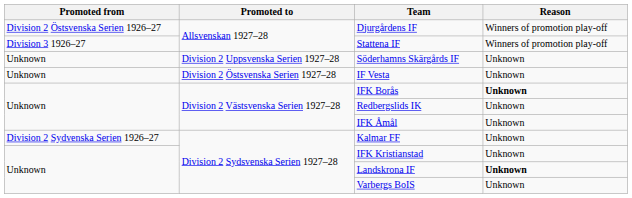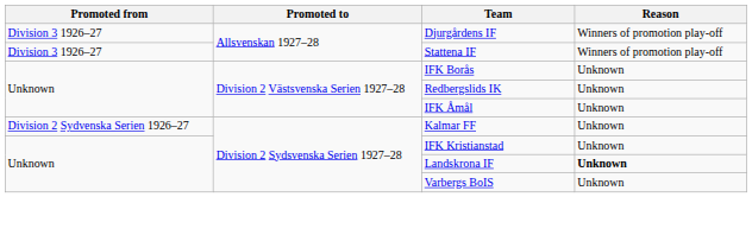 <table class="wikitable" style="text-align: left;">
 <tr>
 <th style="width: 275px;">Promoted from</th>
 <th style="width: 275px;">Promoted to</th>
 <th style="width: 200px;">Team</th>
 <th style="width: 225px;">Reason</th>
 </tr>
 <tr>
-<td><a href='#'>Division 2</a> <a href='#'>Östsvenska Serien</a> 1926–27</td>
+<td><a href='#'>Division 3</a> 1926–27</td>
 <td rowspan=2><a href='#'>Allsvenskan</a> 1927–28</td>
 <td><a href='#'>Djurgårdens IF</a></td>
 <td>Winners of promotion play-off</td>
 </tr>
 <tr>
 <td><a href='#'>Division 3</a> 1926–27</td>
 <td><a href='#'>Stattena IF</a></td>
 <td>Winners of promotion play-off</td>
 </tr>
 <tr>
-<td>Unknown</td>
-<td><a href='#'>Division 2</a> <a href='#'>Uppsvenska Serien</a> 1927–28</td>
-<td><a href='#'>Söderhamns Skärgårds IF</a></td>
-<td>Unknown</td>
-</tr>
-<tr>
-<td>Unknown</td>
-<td><a href='#'>Division 2</a> <a href='#'>Östsvenska Serien</a> 1927–28</td>
-<td><a href='#'>IF Vesta</a></td>
-<td>Unknown</td>
-</tr>
-<tr>
 <td rowspan=3>Unknown</td>
 <td rowspan=3><a href='#'>Division 2</a> <a href='#'>Västsvenska Serien</a> 1927–28</td>
 <td><a href='#'>IFK Borås</a></td>
-<td><strong>Unknown</strong></td>
+<td>Unknown</td>
 </tr>
 <tr>
 <td><a href='#'>Redbergslids IK</a></td>
 <td>Unknown</td>
 </tr>
 <tr>
 <td><a href='#'>IFK Åmål</a></td>
 <td>Unknown</td>
 </tr>
 <tr>
 <td><a href='#'>Division 2</a> <a href='#'>Sydvenska Serien</a> 1926–27</td>
 <td rowspan=4><a href='#'>Division 2</a> <a href='#'>Sydsvenska Serien</a> 1927–28</td>
 <td><a href='#'>Kalmar FF</a></td>
 <td>Unknown</td>
 </tr>
 <tr>
 <td rowspan=3>Unknown</td>
 <td><a href='#'>IFK Kristianstad</a></td>
 <td>Unknown</td>
 </tr>
 <tr>
 <td><a href='#'>Landskrona IF</a></td>
 <td><strong>Unknown</strong></td>
 </tr>
 <tr>
 <td><a href='#'>Varbergs BoIS</a></td>
 <td>Unknown</td>
 </tr>
 </table>
